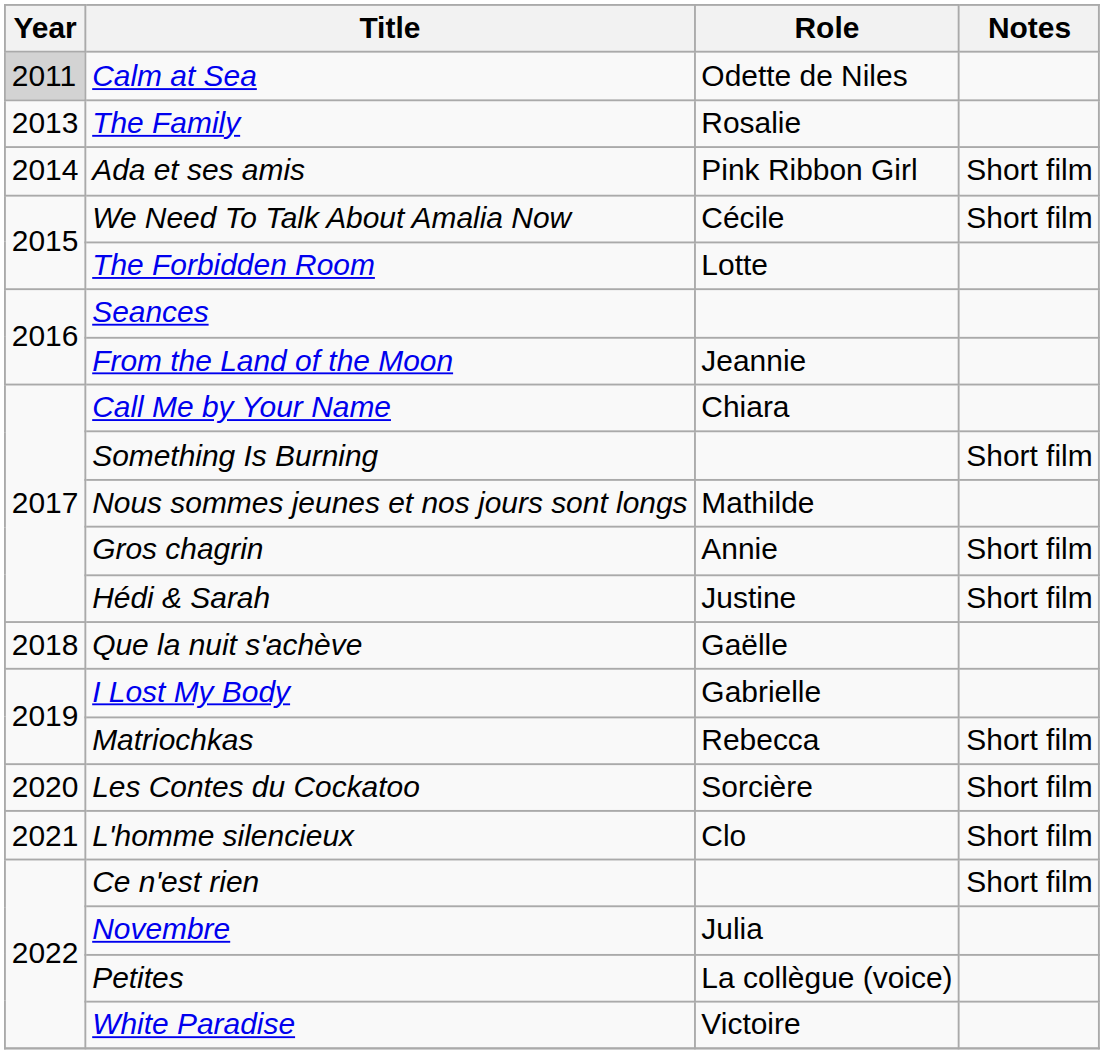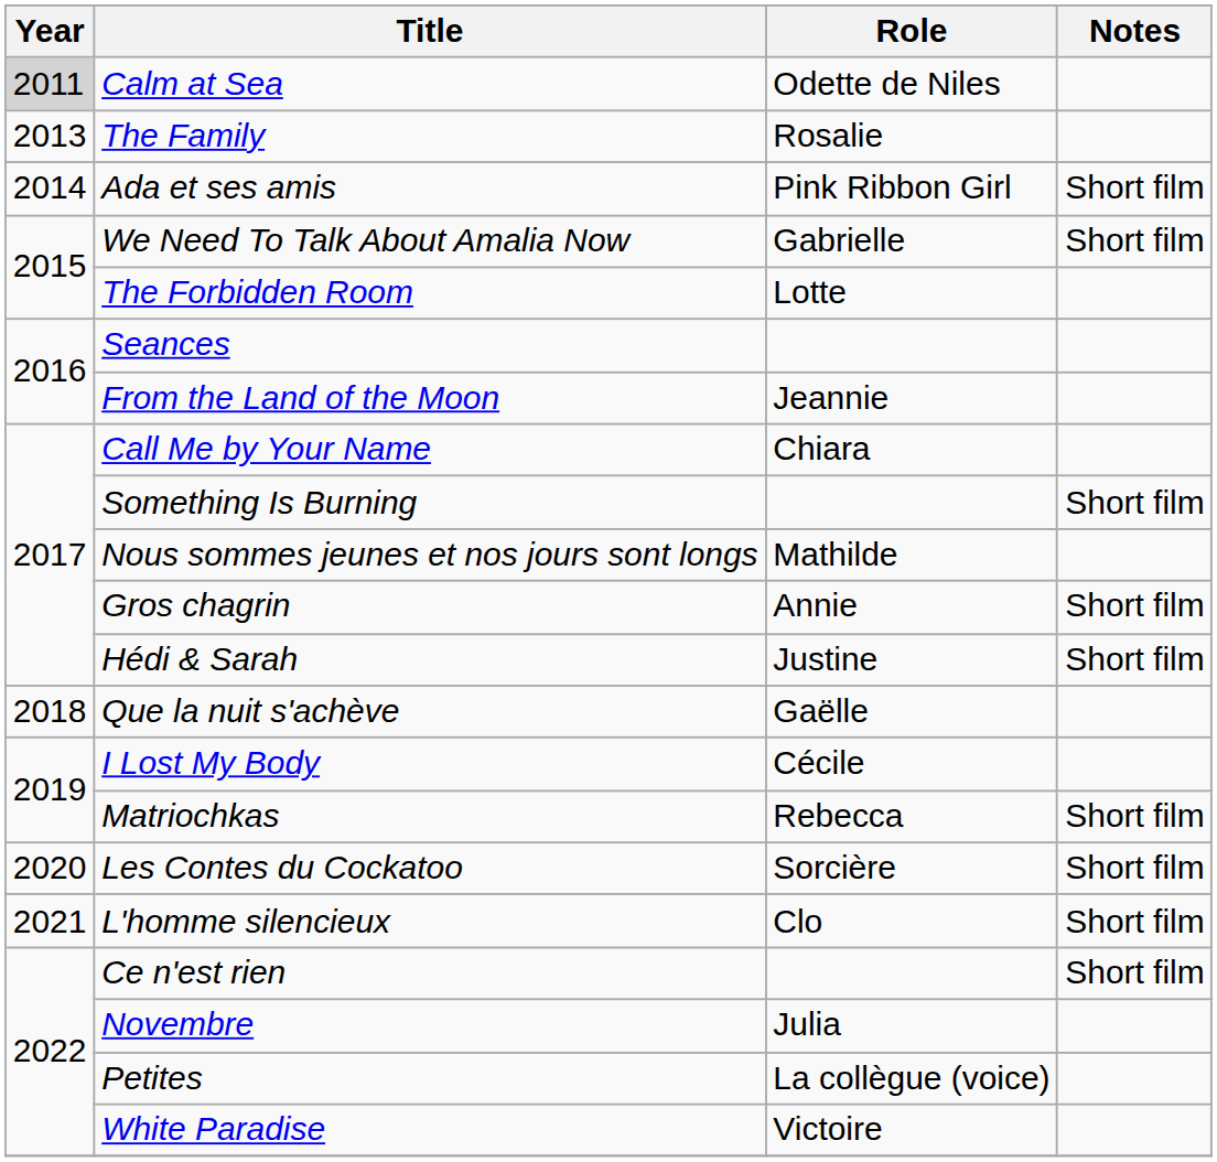 <table class="wikitable sortable">
 <tr>
 <th>Year</th>
 <th>Title</th>
 <th>Role</th>
 <th class="unsortable">Notes</th>
 </tr>
 <tr>
 <td style="background: lightgrey;">2011</td>
 <td><em><a href='#'>Calm at Sea</a></em></td>
 <td>Odette de Niles</td>
 <td></td>
 </tr>
 <tr>
 <td>2013</td>
 <td><em><a href='#'>The Family</a></em></td>
 <td>Rosalie</td>
 <td></td>
 </tr>
 <tr>
 <td>2014</td>
 <td><em>Ada et ses amis</em></td>
 <td>Pink Ribbon Girl</td>
 <td>Short film</td>
 </tr>
 <tr>
 <td rowspan=2>2015</td>
 <td><em>We Need To Talk About Amalia Now</em></td>
-<td>Cécile</td>
+<td>Gabrielle</td>
 <td>Short film</td>
 </tr>
 <tr>
 <td><em><a href='#'>The Forbidden Room</a></em></td>
 <td>Lotte</td>
 <td></td>
 </tr>
 <tr>
 <td rowspan=2>2016</td>
 <td><em><a href='#'>Seances</a></em></td>
 <td></td>
 <td></td>
 </tr>
 <tr>
 <td><em><a href='#'>From the Land of the Moon</a></em></td>
 <td>Jeannie</td>
 <td></td>
 </tr>
 <tr>
 <td rowspan=5>2017</td>
 <td><em><a href='#'>Call Me by Your Name</a></em></td>
 <td>Chiara</td>
 <td></td>
 </tr>
 <tr>
 <td><em>Something Is Burning</em></td>
 <td></td>
 <td>Short film</td>
 </tr>
 <tr>
 <td><em>Nous sommes jeunes et nos jours sont longs</em></td>
 <td>Mathilde</td>
 <td></td>
 </tr>
 <tr>
 <td><em>Gros chagrin</em></td>
 <td>Annie</td>
 <td>Short film</td>
 </tr>
 <tr>
 <td><em>Hédi & Sarah</em></td>
 <td>Justine</td>
 <td>Short film</td>
 </tr>
 <tr>
 <td>2018</td>
 <td><em>Que la nuit s'achève</em></td>
 <td>Gaëlle</td>
 <td></td>
 </tr>
 <tr>
 <td rowspan=2>2019</td>
 <td><em><a href='#'>I Lost My Body</a></em></td>
-<td>Gabrielle</td>
+<td>Cécile</td>
 <td></td>
 </tr>
 <tr>
 <td><em>Matriochkas</em></td>
 <td>Rebecca</td>
 <td>Short film</td>
 </tr>
 <tr>
 <td>2020</td>
 <td><em>Les Contes du Cockatoo</em></td>
 <td>Sorcière</td>
 <td>Short film</td>
 </tr>
 <tr>
 <td>2021</td>
 <td><em>L'homme silencieux</em></td>
 <td>Clo</td>
 <td>Short film</td>
 </tr>
 <tr>
 <td rowspan="4">2022</td>
 <td><em>Ce n'est rien</em></td>
 <td></td>
 <td>Short film</td>
 </tr>
 <tr>
 <td><em><a href='#'>Novembre</a></em></td>
 <td>Julia</td>
 </tr>
 <tr>
 <td><em>Petites</em></td>
 <td>La collègue (voice)</td>
 <td></td>
 </tr>
 <tr>
 <td><em><a href='#'>White Paradise</a></em></td>
 <td>Victoire</td>
 <td></td>
 </tr>
 <tr>
 </tr>
 </table>
